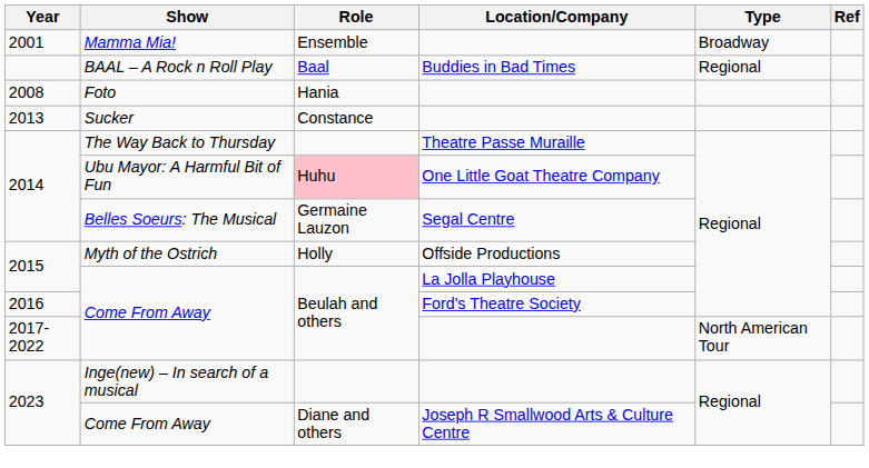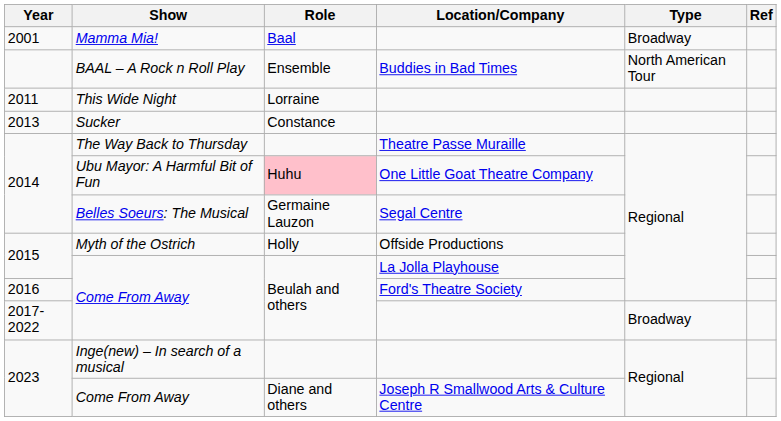 <table class="wikitable">
 <tr>
 <th>Year</th>
 <th>Show</th>
 <th>Role</th>
 <th>Location/Company</th>
 <th>Type</th>
 <th>Ref</th>
 </tr>
 <tr>
 <td>2001</td>
 <td><em><a href='#'>Mamma Mia!</a></em></td>
-<td>Ensemble</td>
+<td><a href='#'>Baal</a></td>
 <td></td>
 <td>Broadway</td>
 <td></td>
 </tr>
 <tr>
 <td></td>
 <td><em>BAAL – A Rock n Roll Play</em></td>
-<td><a href='#'>Baal</a></td>
+<td>Ensemble</td>
 <td><a href='#'>Buddies in Bad Times</a></td>
-<td>Regional</td>
+<td>North American Tour</td>
 <td></td>
 </tr>
 <tr>
-<td>2008</td>
-<td><em>Foto</em></td>
-<td>Hania</td>
+<td>2011</td>
+<td><em>This Wide Night</em></td>
+<td>Lorraine</td>
 <td></td>
 <td></td>
 <td></td>
 </tr>
 <tr>
 <td>2013</td>
 <td><em>Sucker</em></td>
 <td>Constance</td>
 <td></td>
 <td></td>
 <td></td>
 </tr>
 <tr>
 <td rowspan="3">2014</td>
 <td><em>The Way Back to Thursday</em></td>
 <td></td>
 <td><a href='#'>Theatre Passe Muraille</a></td>
 <td rowspan="6">Regional</td>
 <td></td>
 </tr>
 <tr>
 <td><em>Ubu Mayor: A Harmful Bit of Fun</em></td>
 <td style="background: pink;">Huhu</td>
 <td><a href='#'>One Little Goat Theatre Company</a></td>
 <td></td>
 </tr>
 <tr>
 <td><em><a href='#'>Belles Soeurs</a>: The Musical</em></td>
 <td>Germaine Lauzon</td>
 <td><a href='#'>Segal Centre</a></td>
 <td></td>
 </tr>
 <tr>
 <td rowspan="2">2015</td>
 <td><em>Myth of the Ostrich</em></td>
 <td>Holly</td>
 <td>Offside Productions</td>
 <td></td>
 </tr>
 <tr>
 <td rowspan="3"><em><a href='#'>Come From Away</a></em></td>
 <td rowspan="3">Beulah and others</td>
 <td><a href='#'>La Jolla Playhouse</a></td>
 <td></td>
 </tr>
 <tr>
 <td>2016</td>
 <td><a href='#'>Ford's Theatre Society</a></td>
 <td></td>
 </tr>
 <tr>
 <td>2017-2022</td>
 <td></td>
-<td>North American Tour</td>
+<td>Broadway</td>
 <td></td>
 </tr>
 <tr>
 <td rowspan="2">2023</td>
 <td><em>Inge(new) – In search of a musical</em></td>
 <td></td>
 <td></td>
 <td rowspan="2">Regional</td>
 <td></td>
 </tr>
 <tr>
 <td><em>Come From Away</em></td>
 <td>Diane and others</td>
 <td><a href='#'>Joseph R Smallwood Arts & Culture Centre</a></td>
 <td></td>
 </tr>
 </table>
